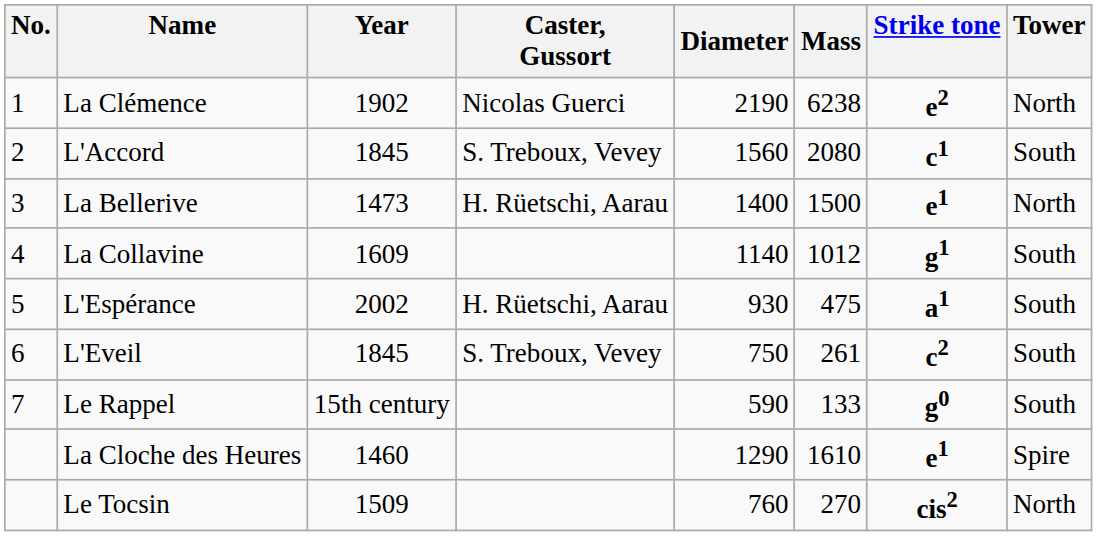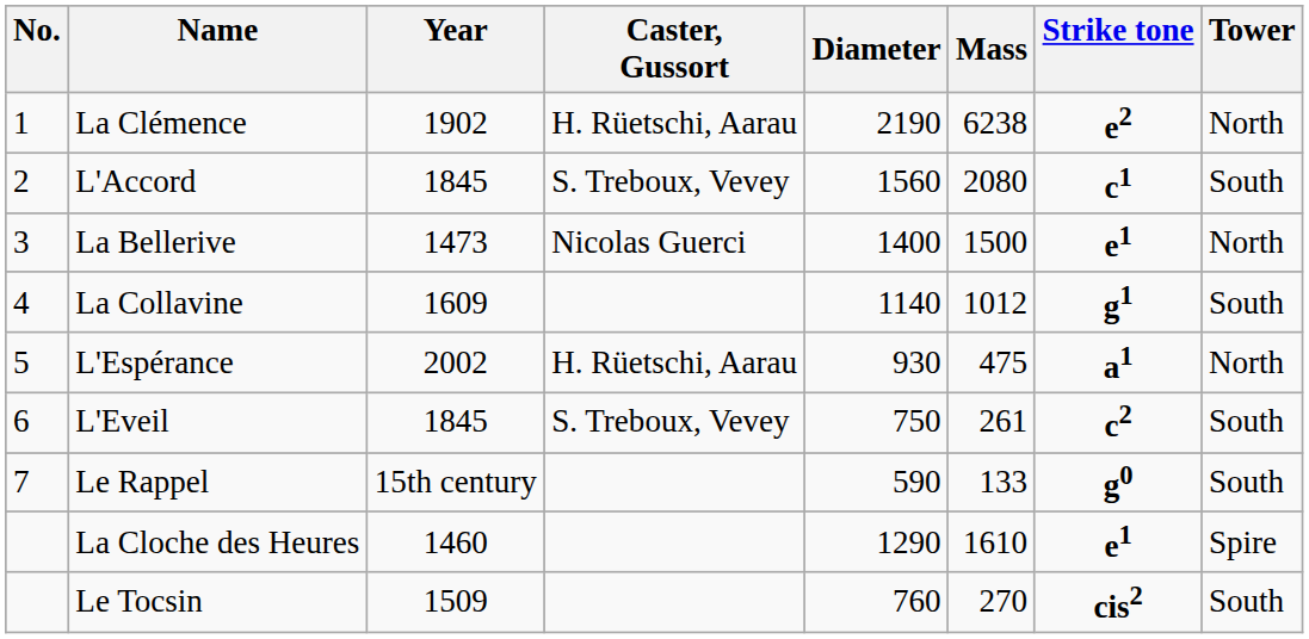 <table class="wikitable">
 <tr>
 <th>No.<br> </th>
 <th>Name<br> </th>
 <th>Year<br> </th>
 <th>Caster, <br>Gussort</th>
 <th>Diameter <br></th>
 <th>Mass <br></th>
 <th><a href='#'>Strike tone</a> <br> </th>
 <th>Tower <br> </th>
 </tr>
 <tr ---->
 <td>1</td>
 <td>La Clémence</td>
 <td align="center">1902</td>
-<td>Nicolas Guerci</td>
+<td>H. Rüetschi, Aarau</td>
 <td align="right">2190</td>
 <td align="right">6238</td>
 <td align="center"><strong>e<sup>2</sup></strong></td>
 <td>North</td>
 </tr>
 <tr ---->
 <td>2</td>
 <td>L'Accord</td>
 <td align="center">1845</td>
 <td>S. Treboux, Vevey</td>
 <td align="right">1560</td>
 <td align="right">2080</td>
 <td align="center"><strong>c<sup>1</sup></strong></td>
 <td>South</td>
 </tr>
 <tr ---->
 <td>3</td>
 <td>La Bellerive</td>
 <td align="center">1473</td>
-<td>H. Rüetschi, Aarau</td>
+<td>Nicolas Guerci</td>
 <td align="right">1400</td>
 <td align="right">1500</td>
 <td align="center"><strong>e<sup>1</sup></strong></td>
 <td>North</td>
 </tr>
 <tr ---->
 <td>4</td>
 <td>La Collavine</td>
 <td align="center">1609</td>
 <td></td>
 <td align="right">1140</td>
 <td align="right">1012</td>
 <td align="center"><strong>g<sup>1</sup></strong></td>
 <td>South</td>
 </tr>
 <tr ---->
 <td>5</td>
 <td>L'Espérance</td>
 <td align="center">2002</td>
 <td>H. Rüetschi, Aarau</td>
 <td align="right">930</td>
 <td align="right">475</td>
 <td align="center"><strong>a<sup>1</sup></strong></td>
-<td>South</td>
+<td>North</td>
 </tr>
 <tr ---->
 <td>6</td>
 <td>L'Eveil</td>
 <td align="center">1845</td>
 <td>S. Treboux, Vevey</td>
 <td align="right">750</td>
 <td align="right">261</td>
 <td align="center"><strong>c<sup>2</sup></strong></td>
 <td>South</td>
 </tr>
 <tr ---->
 <td>7</td>
 <td>Le Rappel</td>
 <td align="center">15th century</td>
 <td></td>
 <td align="right">590</td>
 <td align="right">133</td>
 <td align="center"><strong>g<sup>0</sup></strong></td>
 <td>South</td>
 </tr>
 <tr ---->
 <td></td>
 <td>La Cloche des Heures</td>
 <td align="center">1460</td>
 <td></td>
 <td align="right">1290</td>
 <td align="right">1610</td>
 <td align="center"><strong>e<sup>1</sup></strong></td>
 <td>Spire</td>
 </tr>
 <tr ---->
 <td></td>
 <td>Le Tocsin</td>
 <td align="center">1509</td>
 <td></td>
 <td align="right">760</td>
 <td align="right">270</td>
 <td align="center"><strong>cis<sup>2</sup></strong></td>
-<td>North</td>
+<td>South</td>
 </tr>
 </table>
